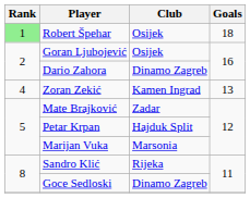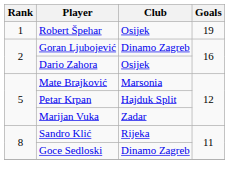 <table class="wikitable">
 <tr>
 <th width="40px">Rank</th>
 <th>Player</th>
 <th>Club</th>
 <th width="40px">Goals</th>
 </tr>
 <tr>
-<td align=center style="background: lightgreen;">1</td>
+<td align=center>1</td>
 <td> <a href='#'>Robert Špehar</a></td>
 <td><a href='#'>Osijek</a></td>
-<td align=center>18</td>
+<td align=center>19</td>
 </tr>
 <tr>
 <td rowspan=2 align=center>2</td>
 <td> <a href='#'>Goran Ljubojević</a></td>
-<td><a href='#'>Osijek</a></td>
+<td><a href='#'>Dinamo Zagreb</a></td>
 <td rowspan=2 align=center>16</td>
 </tr>
 <tr>
 <td> <a href='#'>Dario Zahora</a></td>
-<td><a href='#'>Dinamo Zagreb</a></td>
-</tr>
-<tr>
-<td align=center>4</td>
-<td> <a href='#'>Zoran Zekić</a></td>
-<td><a href='#'>Kamen Ingrad</a></td>
-<td align=center>13</td>
+<td><a href='#'>Osijek</a></td>
 </tr>
 <tr>
 <td rowspan=3 align="center">5</td>
 <td> <a href='#'>Mate Brajković</a></td>
-<td><a href='#'>Zadar</a></td>
+<td><a href='#'>Marsonia</a></td>
 <td rowspan=3 align=center>12</td>
 </tr>
 <tr>
 <td> <a href='#'>Petar Krpan</a></td>
 <td><a href='#'>Hajduk Split</a></td>
 </tr>
 <tr>
 <td> <a href='#'>Marijan Vuka</a></td>
-<td><a href='#'>Marsonia</a></td>
+<td><a href='#'>Zadar</a></td>
 </tr>
 <tr>
 <td rowspan=2 align="center">8</td>
 <td> <a href='#'>Sandro Klić</a></td>
 <td><a href='#'>Rijeka</a></td>
 <td rowspan=2 align=center>11</td>
 </tr>
 <tr>
 <td> <a href='#'>Goce Sedloski</a></td>
 <td><a href='#'>Dinamo Zagreb</a></td>
 </tr>
 <tr>
 </tr>
 </table>
